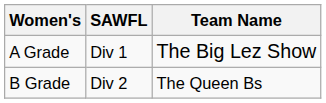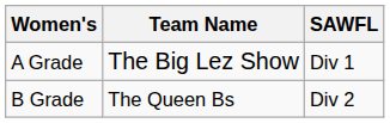 <table class="wikitable">
 <tr>
 <th><small>Women's</small></th>
+<th><small>Team Name</small></th>
 <th><small>SAWFL</small></th>
-<th><small>Team Name</small></th>
 </tr>
 <tr>
 <td><small>A Grade</small></td>
+<td>The Big Lez Show</td>
 <td><small>Div 1</small></td>
-<td>The Big Lez Show</td>
 </tr>
 <tr>
 <td><small>B Grade</small></td>
+<td><small>The Queen Bs</small></td>
 <td><small>Div 2</small></td>
-<td><small>The Queen Bs</small></td>
 </tr>
 </table>
